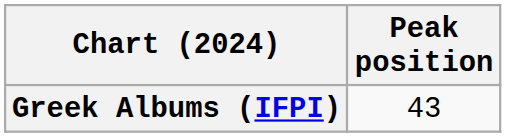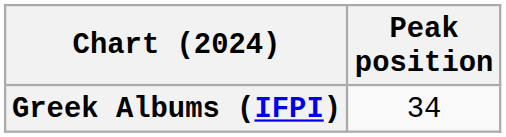 <table class="wikitable sortable plainrowheaders" style="text-align:center">
 <tr>
 <th scope="col">Chart (2024)</th>
 <th scope="col">Peak<br>position</th>
 </tr>
 <tr>
 <th scope="row">Greek Albums (<a href='#'>IFPI</a>)</th>
-<td>43</td>
+<td>34</td>
 </tr>
 </table>
